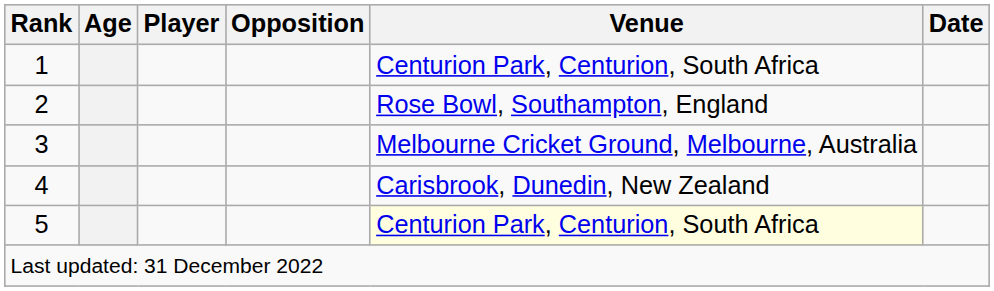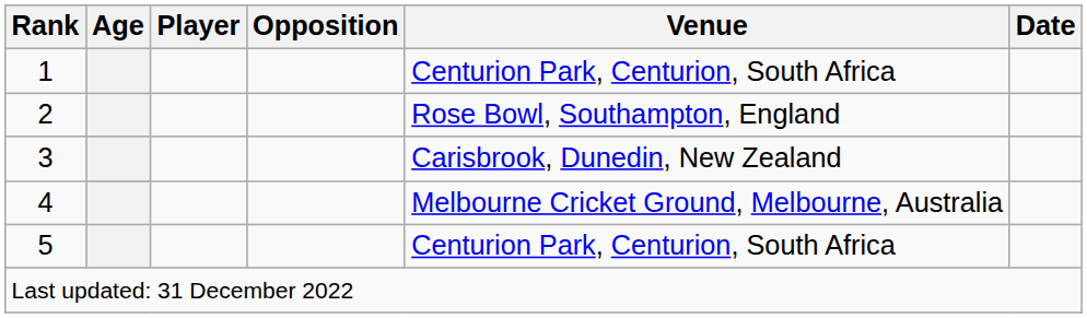 <table class="wikitable plainrowheaders sortable">
 <tr>
 <th scope=col>Rank</th>
 <th scope=col>Age</th>
 <th scope=col>Player</th>
 <th scope=col>Opposition</th>
 <th scope=col>Venue</th>
 <th scope=col>Date</th>
 </tr>
 <tr>
 <td align=center>1</td>
 <th scope=row style=text-align:center;></th>
 <td></td>
 <td></td>
 <td><a href='#'>Centurion Park</a>, <a href='#'>Centurion</a>, South Africa</td>
 <td><a href='#'></a></td>
 </tr>
 <tr>
 <td align=center>2</td>
 <th scope=row style=text-align:center;></th>
 <td></td>
 <td></td>
 <td><a href='#'>Rose Bowl</a>, <a href='#'>Southampton</a>, England</td>
 <td><a href='#'></a></td>
 </tr>
 <tr>
 <td align=center>3</td>
 <th scope=row style=text-align:center;></th>
 <td></td>
 <td></td>
-<td><a href='#'>Melbourne Cricket Ground</a>, <a href='#'>Melbourne</a>, Australia</td>
+<td><a href='#'>Carisbrook</a>, <a href='#'>Dunedin</a>, New Zealand</td>
 <td><a href='#'></a></td>
 </tr>
 <tr>
 <td align=center>4</td>
 <th scope=row style=text-align:center;></th>
 <td></td>
 <td></td>
-<td><a href='#'>Carisbrook</a>, <a href='#'>Dunedin</a>, New Zealand</td>
+<td><a href='#'>Melbourne Cricket Ground</a>, <a href='#'>Melbourne</a>, Australia</td>
 <td><a href='#'></a></td>
 </tr>
 <tr>
 <td align=center>5</td>
 <th scope=row style=text-align:center;></th>
 <td></td>
 <td></td>
-<td style="background: lightyellow;"><a href='#'>Centurion Park</a>, <a href='#'>Centurion</a>, South Africa</td>
+<td><a href='#'>Centurion Park</a>, <a href='#'>Centurion</a>, South Africa</td>
 <td><a href='#'></a></td>
 </tr>
 <tr class=sortbottom>
 <td colspan=7><small>Last updated: 31 December 2022</small></td>
 </tr>
 </table>
